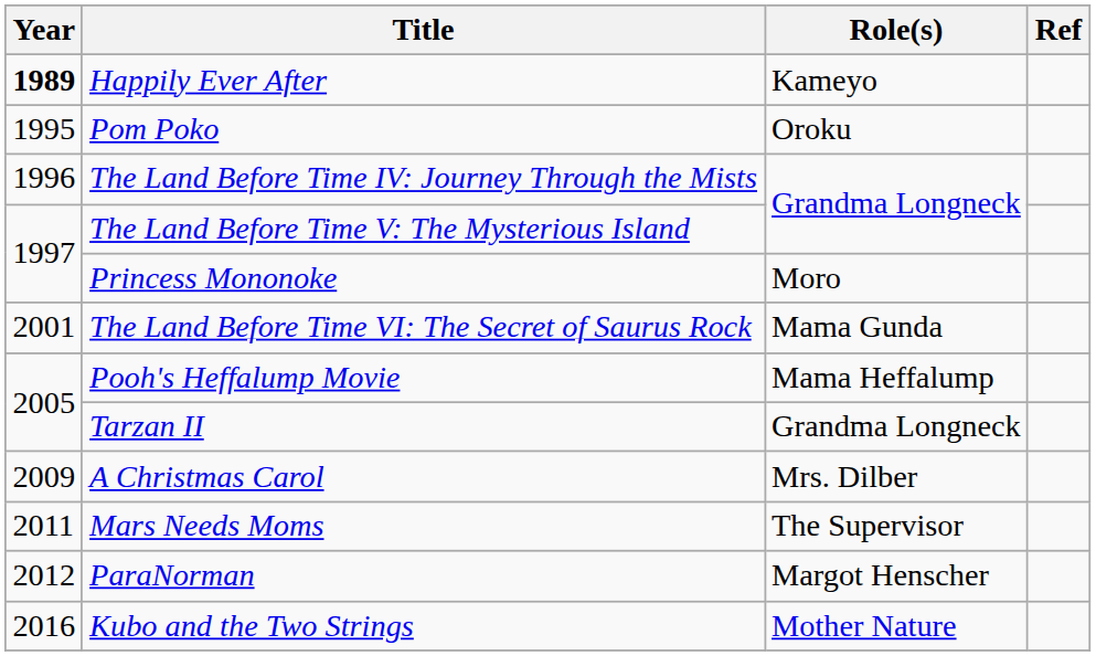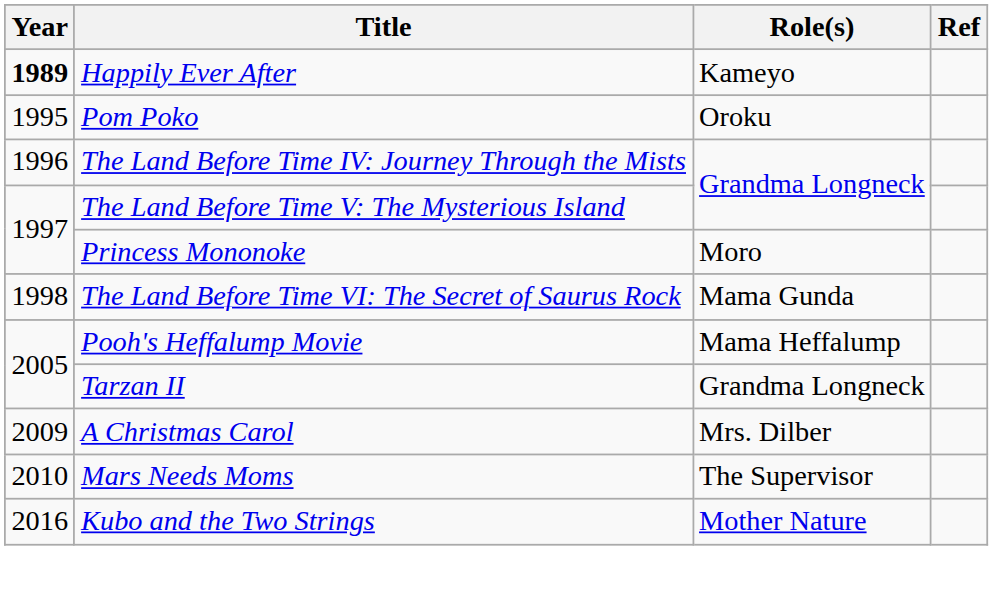 <table class="wikitable plainrowheaders sortable">
 <tr>
 <th scope="col">Year</th>
 <th scope="col">Title</th>
 <th scope="col">Role(s)</th>
 <th scope="col" class="unsortable">Ref</th>
 </tr>
 <tr>
 <td><strong>1989</strong></td>
 <td><em><a href='#'>Happily Ever After</a></em></td>
 <td>Kameyo</td>
 <td></td>
 </tr>
 <tr>
 <td>1995</td>
 <td><em><a href='#'>Pom Poko</a></em></td>
 <td>Oroku</td>
 <td></td>
 </tr>
 <tr>
 <td>1996</td>
 <td><em><a href='#'>The Land Before Time IV: Journey Through the Mists</a></em></td>
 <td rowspan=2><a href='#'>Grandma Longneck</a></td>
 <td></td>
 </tr>
 <tr>
 <td rowspan=2>1997</td>
 <td><em><a href='#'>The Land Before Time V: The Mysterious Island</a></em></td>
 <td></td>
 </tr>
 <tr>
 <td><em><a href='#'>Princess Mononoke</a></em></td>
 <td>Moro</td>
 <td></td>
 </tr>
 <tr>
-<td>2001</td>
+<td>1998</td>
 <td><em><a href='#'>The Land Before Time VI: The Secret of Saurus Rock</a></em></td>
 <td>Mama Gunda</td>
 <td></td>
 </tr>
 <tr>
 <td rowspan=2>2005</td>
 <td><em><a href='#'>Pooh's Heffalump Movie</a></em></td>
 <td>Mama Heffalump</td>
 <td></td>
 </tr>
 <tr>
 <td><em><a href='#'>Tarzan II</a></em></td>
 <td>Grandma Longneck</td>
 <td></td>
 </tr>
 <tr>
 <td>2009</td>
 <td><em><a href='#'>A Christmas Carol</a></em></td>
 <td>Mrs. Dilber</td>
 <td></td>
 </tr>
 <tr>
-<td>2011</td>
+<td>2010</td>
 <td><em><a href='#'>Mars Needs Moms</a></em></td>
 <td>The Supervisor</td>
-<td></td>
-</tr>
-<tr>
-<td>2012</td>
-<td><em><a href='#'>ParaNorman</a></em></td>
-<td>Margot Henscher</td>
 <td></td>
 </tr>
 <tr>
 <td>2016</td>
 <td><em><a href='#'>Kubo and the Two Strings</a></em></td>
 <td><a href='#'>Mother Nature</a></td>
 <td></td>
 </tr>
 </table>
